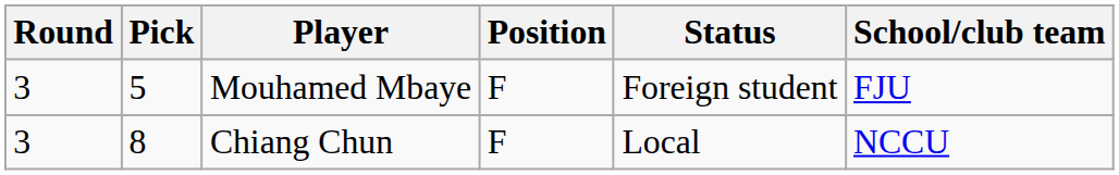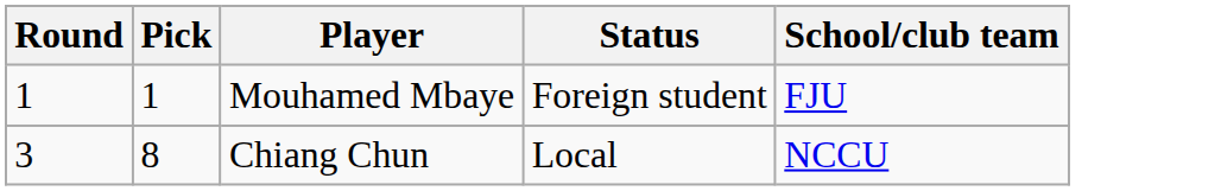 <table class="wikitable">
 <tr>
 <th>Round</th>
 <th>Pick</th>
 <th>Player</th>
-<th>Position</th>
 <th>Status</th>
 <th>School/club team</th>
 </tr>
 <tr>
-<td>3</td>
-<td>5</td>
+<td>1</td>
+<td>1</td>
 <td>Mouhamed Mbaye</td>
-<td>F</td>
 <td>Foreign student</td>
 <td><a href='#'>FJU</a></td>
 </tr>
 <tr>
 <td>3</td>
 <td>8</td>
 <td>Chiang Chun</td>
-<td>F</td>
 <td>Local</td>
 <td><a href='#'>NCCU</a></td>
 </tr>
 </table>
